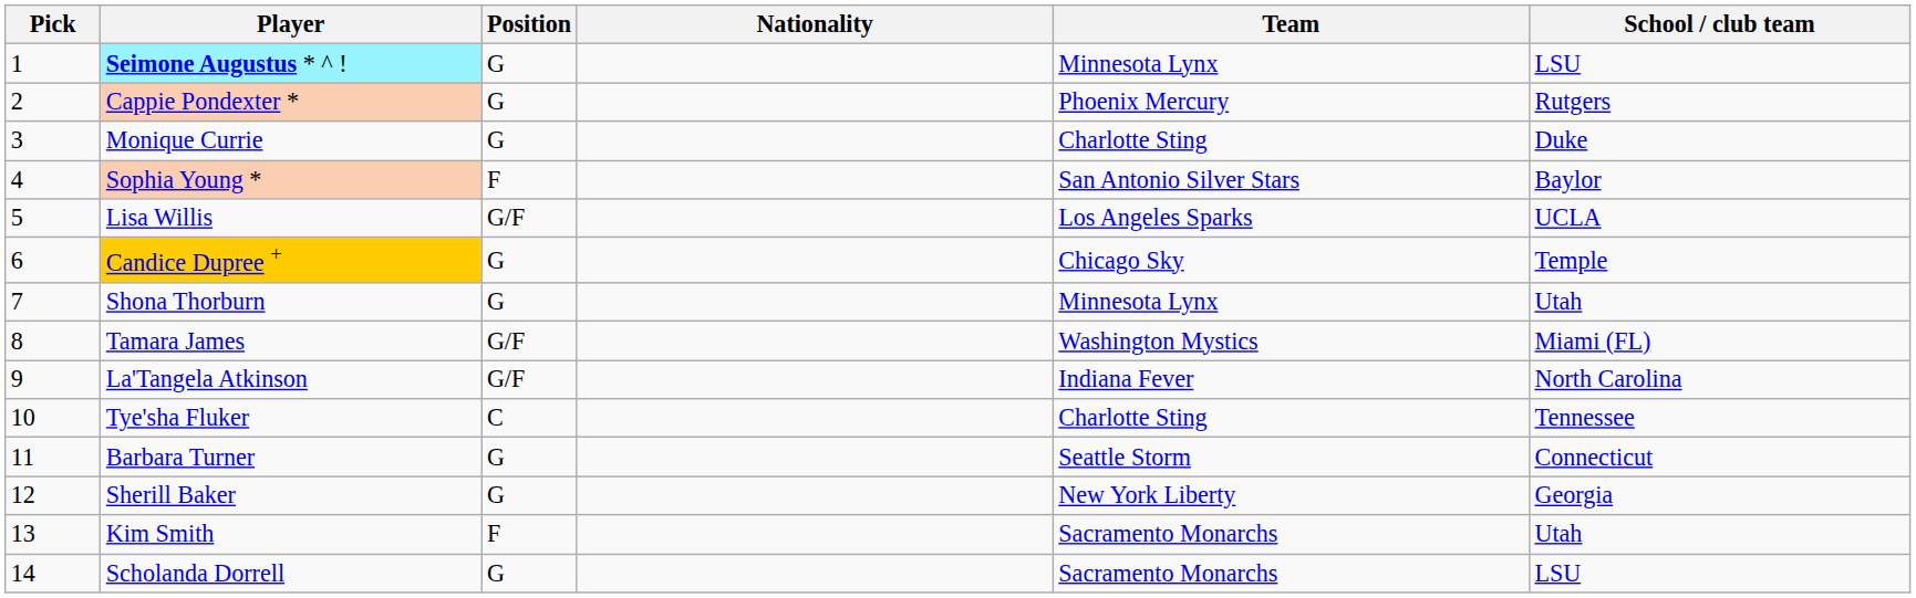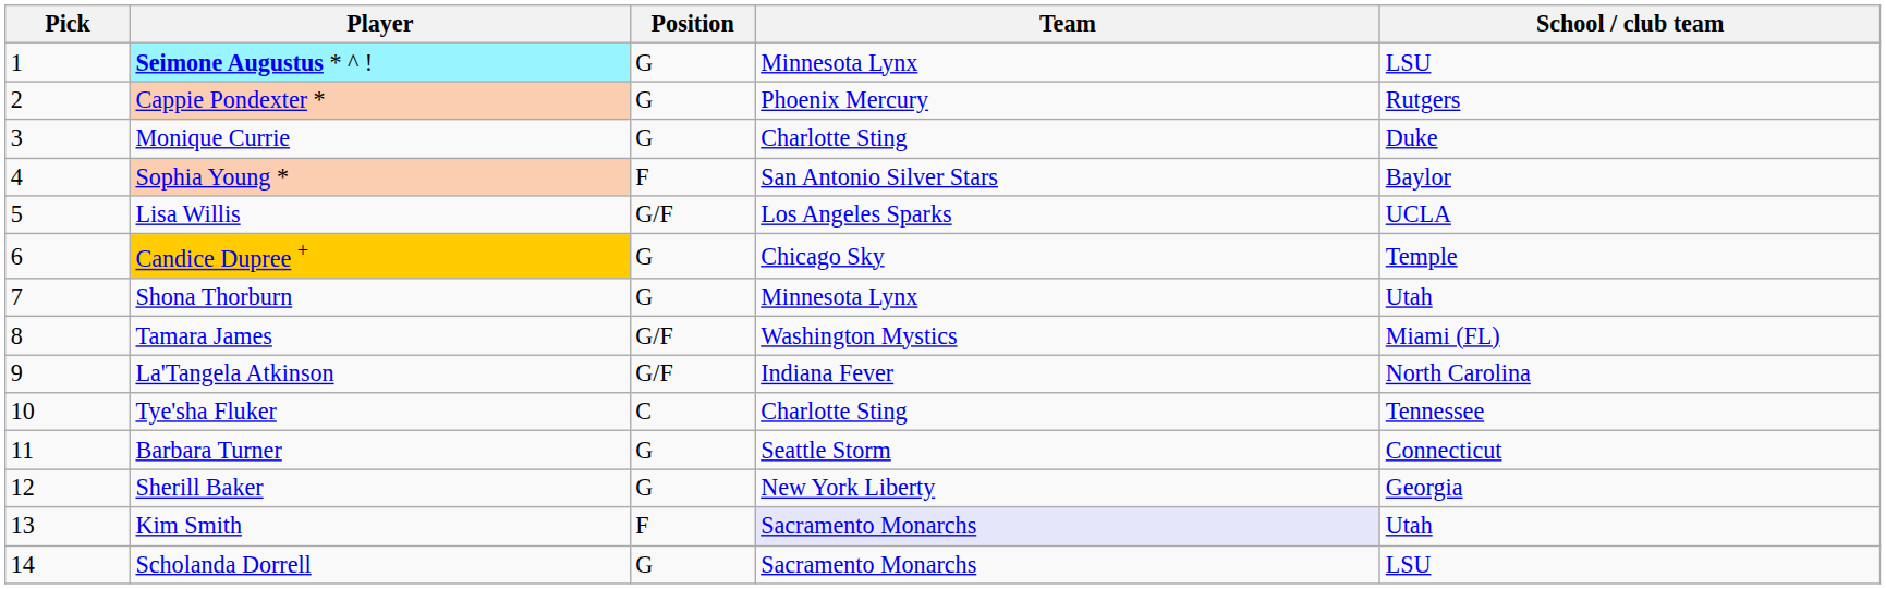 <table class="wikitable sortable">
 <tr>
 <th style="width:5%;">Pick</th>
 <th style="width:20%;">Player</th>
 <th style="width:5%;">Position</th>
-<th style="width:25%;">Nationality</th>
 <th style="width:25%;">Team</th>
 <th style="width:20%;">School / club team</th>
 </tr>
 <tr>
 <td>1</td>
 <td bgcolor=#98f5ff><strong><a href='#'>Seimone Augustus</a></strong> * ^ !</td>
 <td>G</td>
-<td></td>
 <td><a href='#'>Minnesota Lynx</a></td>
 <td><a href='#'>LSU</a></td>
 </tr>
 <tr>
 <td>2</td>
 <td bgcolor="#FBCEB1"><a href='#'>Cappie Pondexter</a> *</td>
 <td>G</td>
-<td></td>
 <td><a href='#'>Phoenix Mercury</a></td>
 <td><a href='#'>Rutgers</a></td>
 </tr>
 <tr>
 <td>3</td>
 <td><a href='#'>Monique Currie</a></td>
 <td>G</td>
-<td></td>
 <td><a href='#'>Charlotte Sting</a></td>
 <td><a href='#'>Duke</a></td>
 </tr>
 <tr>
 <td>4</td>
 <td bgcolor="#FBCEB1"><a href='#'>Sophia Young</a> *</td>
 <td>F</td>
-<td></td>
 <td><a href='#'>San Antonio Silver Stars</a></td>
 <td><a href='#'>Baylor</a></td>
 </tr>
 <tr>
 <td>5</td>
 <td><a href='#'>Lisa Willis</a></td>
 <td>G/F</td>
-<td></td>
 <td><a href='#'>Los Angeles Sparks</a> </td>
 <td><a href='#'>UCLA</a></td>
 </tr>
 <tr>
 <td>6</td>
 <td bgcolor="#FFCC00"><a href='#'>Candice Dupree</a> <sup>+</sup></td>
 <td>G</td>
-<td></td>
 <td><a href='#'>Chicago Sky</a></td>
 <td><a href='#'>Temple</a></td>
 </tr>
 <tr>
 <td>7</td>
 <td><a href='#'>Shona Thorburn</a></td>
 <td>G</td>
-<td></td>
 <td><a href='#'>Minnesota Lynx</a> </td>
 <td><a href='#'>Utah</a></td>
 </tr>
 <tr>
 <td>8</td>
 <td><a href='#'>Tamara James</a></td>
 <td>G/F</td>
-<td></td>
 <td><a href='#'>Washington Mystics</a> </td>
 <td><a href='#'>Miami (FL)</a></td>
 </tr>
 <tr>
 <td>9</td>
 <td><a href='#'>La'Tangela Atkinson</a></td>
 <td>G/F</td>
-<td></td>
 <td><a href='#'>Indiana Fever</a></td>
 <td><a href='#'>North Carolina</a></td>
 </tr>
 <tr>
 <td>10</td>
 <td><a href='#'>Tye'sha Fluker</a></td>
 <td>C</td>
-<td></td>
 <td><a href='#'>Charlotte Sting</a> </td>
 <td><a href='#'>Tennessee</a></td>
 </tr>
 <tr>
 <td>11</td>
 <td><a href='#'>Barbara Turner</a></td>
 <td>G</td>
-<td></td>
 <td><a href='#'>Seattle Storm</a></td>
 <td><a href='#'>Connecticut</a></td>
 </tr>
 <tr>
 <td>12</td>
 <td><a href='#'>Sherill Baker</a></td>
 <td>G</td>
-<td></td>
 <td><a href='#'>New York Liberty</a></td>
 <td><a href='#'>Georgia</a></td>
 </tr>
 <tr>
 <td>13</td>
 <td><a href='#'>Kim Smith</a></td>
 <td>F</td>
-<td></td>
-<td><a href='#'>Sacramento Monarchs</a></td>
+<td style="background: lavender;"><a href='#'>Sacramento Monarchs</a></td>
 <td><a href='#'>Utah</a></td>
 </tr>
 <tr>
 <td>14</td>
 <td><a href='#'>Scholanda Dorrell</a></td>
 <td>G</td>
-<td></td>
 <td><a href='#'>Sacramento Monarchs</a> </td>
 <td><a href='#'>LSU</a></td>
 </tr>
 </table>
